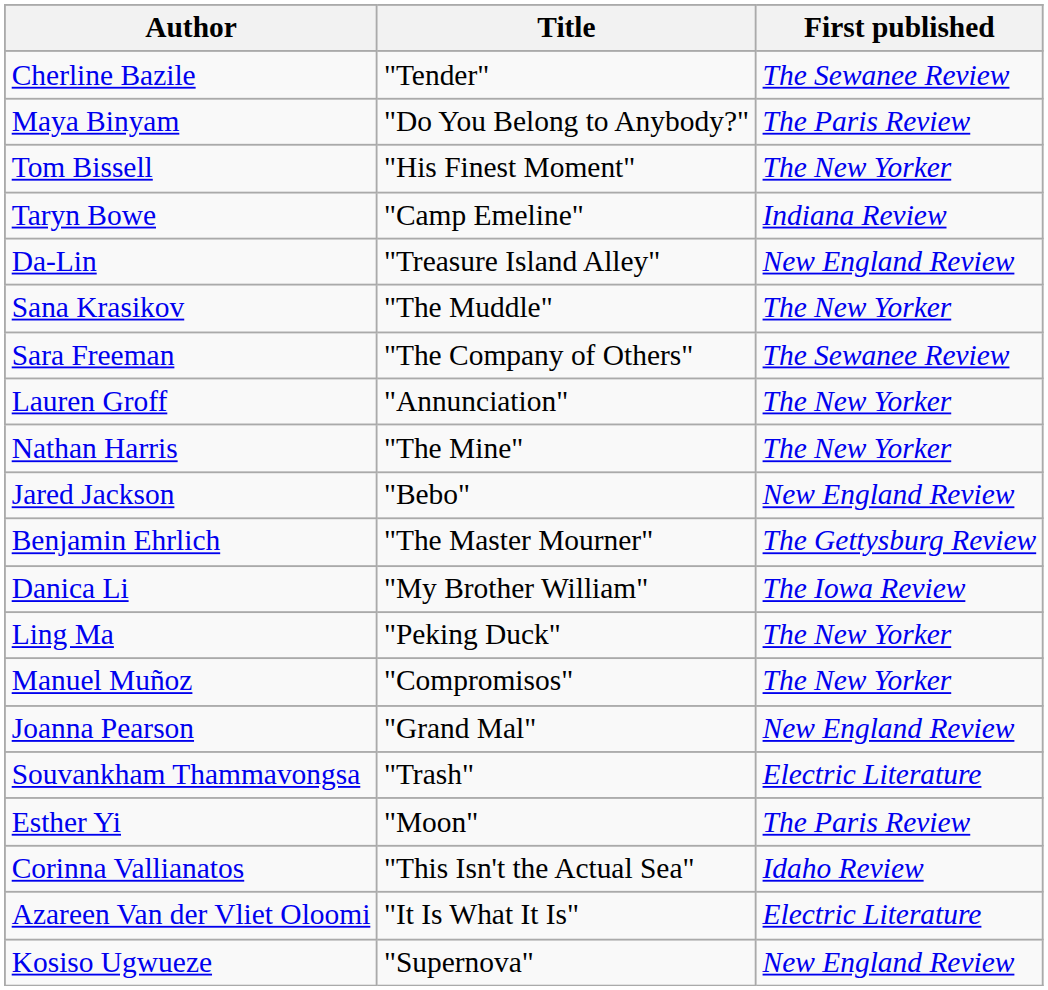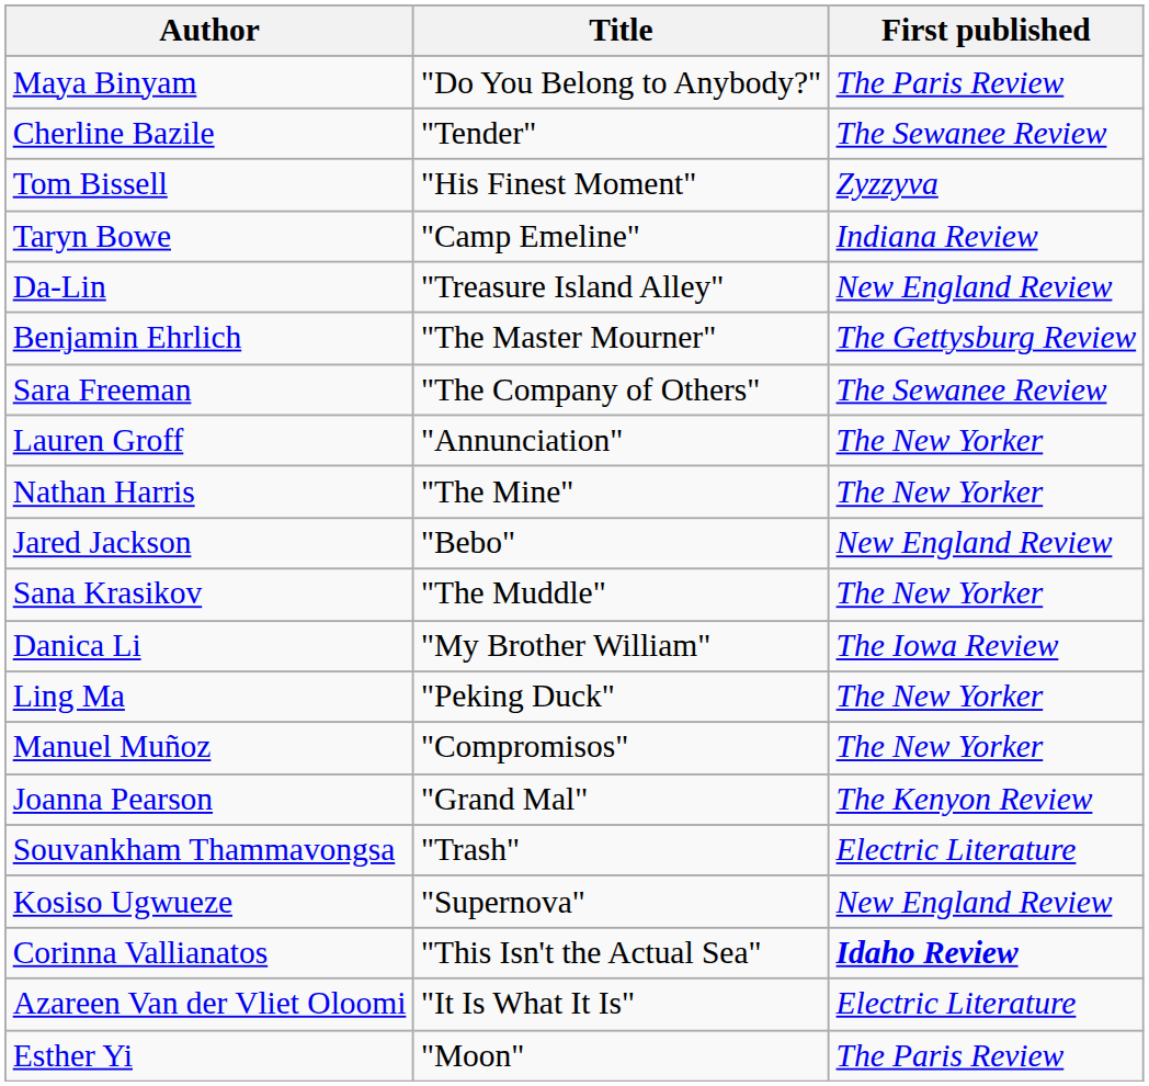 <table class="wikitable">
 <tr>
 <th>Author</th>
 <th>Title</th>
 <th>First published</th>
 </tr>
 <tr>
+<td><a href='#'>Maya Binyam</a></td>
+<td>"Do You Belong to Anybody?"</td>
+<td><em><a href='#'>The Paris Review</a></em></td>
+</tr>
+<tr>
 <td><a href='#'>Cherline Bazile</a></td>
 <td>"Tender"</td>
 <td><em><a href='#'>The Sewanee Review</a></em></td>
 </tr>
 <tr>
-<td><a href='#'>Maya Binyam</a></td>
-<td>"Do You Belong to Anybody?"</td>
-<td><em><a href='#'>The Paris Review</a></em></td>
-</tr>
-<tr>
 <td><a href='#'>Tom Bissell</a></td>
 <td>"His Finest Moment"</td>
-<td><em><a href='#'>The New Yorker</a></em></td>
+<td><a href='#'><em>Zyzzyva</em></a></td>
 </tr>
 <tr>
 <td><a href='#'>Taryn Bowe</a></td>
 <td>"Camp Emeline"</td>
 <td><em><a href='#'>Indiana Review</a></em></td>
 </tr>
 <tr>
 <td><a href='#'>Da-Lin</a></td>
 <td>"Treasure Island Alley"</td>
 <td><em><a href='#'>New England Review</a></em></td>
 </tr>
 <tr>
-<td><a href='#'>Sana Krasikov</a></td>
-<td>"The Muddle"</td>
-<td><em><a href='#'>The New Yorker</a></em></td>
+<td><a href='#'>Benjamin Ehrlich</a></td>
+<td>"The Master Mourner"</td>
+<td><em><a href='#'>The Gettysburg Review</a></em></td>
 </tr>
 <tr>
 <td><a href='#'>Sara Freeman</a></td>
 <td>"The Company of Others"</td>
 <td><em><a href='#'>The Sewanee Review</a></em></td>
 </tr>
 <tr>
 <td><a href='#'>Lauren Groff</a></td>
 <td>"Annunciation"</td>
 <td><em><a href='#'>The New Yorker</a></em></td>
 </tr>
 <tr>
 <td><a href='#'>Nathan Harris</a></td>
 <td>"The Mine"</td>
 <td><em><a href='#'>The New Yorker</a></em></td>
 </tr>
 <tr>
 <td><a href='#'>Jared Jackson</a></td>
 <td>"Bebo"</td>
 <td><em><a href='#'>New England Review</a></em></td>
 </tr>
 <tr>
-<td><a href='#'>Benjamin Ehrlich</a></td>
-<td>"The Master Mourner"</td>
-<td><em><a href='#'>The Gettysburg Review</a></em></td>
+<td><a href='#'>Sana Krasikov</a></td>
+<td>"The Muddle"</td>
+<td><em><a href='#'>The New Yorker</a></em></td>
 </tr>
 <tr>
 <td><a href='#'>Danica Li</a></td>
 <td>"My Brother William"</td>
 <td><em><a href='#'>The Iowa Review</a></em></td>
 </tr>
 <tr>
 <td><a href='#'>Ling Ma</a></td>
 <td>"Peking Duck"</td>
 <td><em><a href='#'>The New Yorker</a></em></td>
 </tr>
 <tr>
 <td><a href='#'>Manuel Muñoz</a></td>
 <td>"Compromisos"</td>
 <td><em><a href='#'>The New Yorker</a></em></td>
 </tr>
 <tr>
 <td><a href='#'>Joanna Pearson</a></td>
 <td>"Grand Mal"</td>
-<td><em><a href='#'>New England Review</a></em></td>
+<td><em><a href='#'>The Kenyon Review</a></em></td>
 </tr>
 <tr>
 <td><a href='#'>Souvankham Thammavongsa</a></td>
 <td>"Trash"</td>
 <td><em><a href='#'>Electric Literature</a></em></td>
 </tr>
 <tr>
-<td><a href='#'>Esther Yi</a></td>
-<td>"Moon"</td>
-<td><em><a href='#'>The Paris Review</a></em></td>
+<td><a href='#'>Kosiso Ugwueze</a></td>
+<td>"Supernova"</td>
+<td><em><a href='#'>New England Review</a></em></td>
 </tr>
 <tr>
 <td><a href='#'>Corinna Vallianatos</a></td>
 <td>"This Isn't the Actual Sea"</td>
-<td><em><a href='#'>Idaho Review</a></em></td>
+<td><strong><em><a href='#'>Idaho Review</a></em></strong></td>
 </tr>
 <tr>
 <td><a href='#'>Azareen Van der Vliet Oloomi</a></td>
 <td>"It Is What It Is"</td>
 <td><em><a href='#'>Electric Literature</a></em></td>
 </tr>
 <tr>
-<td><a href='#'>Kosiso Ugwueze</a></td>
-<td>"Supernova"</td>
-<td><em><a href='#'>New England Review</a></em></td>
+<td><a href='#'>Esther Yi</a></td>
+<td>"Moon"</td>
+<td><em><a href='#'>The Paris Review</a></em></td>
 </tr>
 </table>
